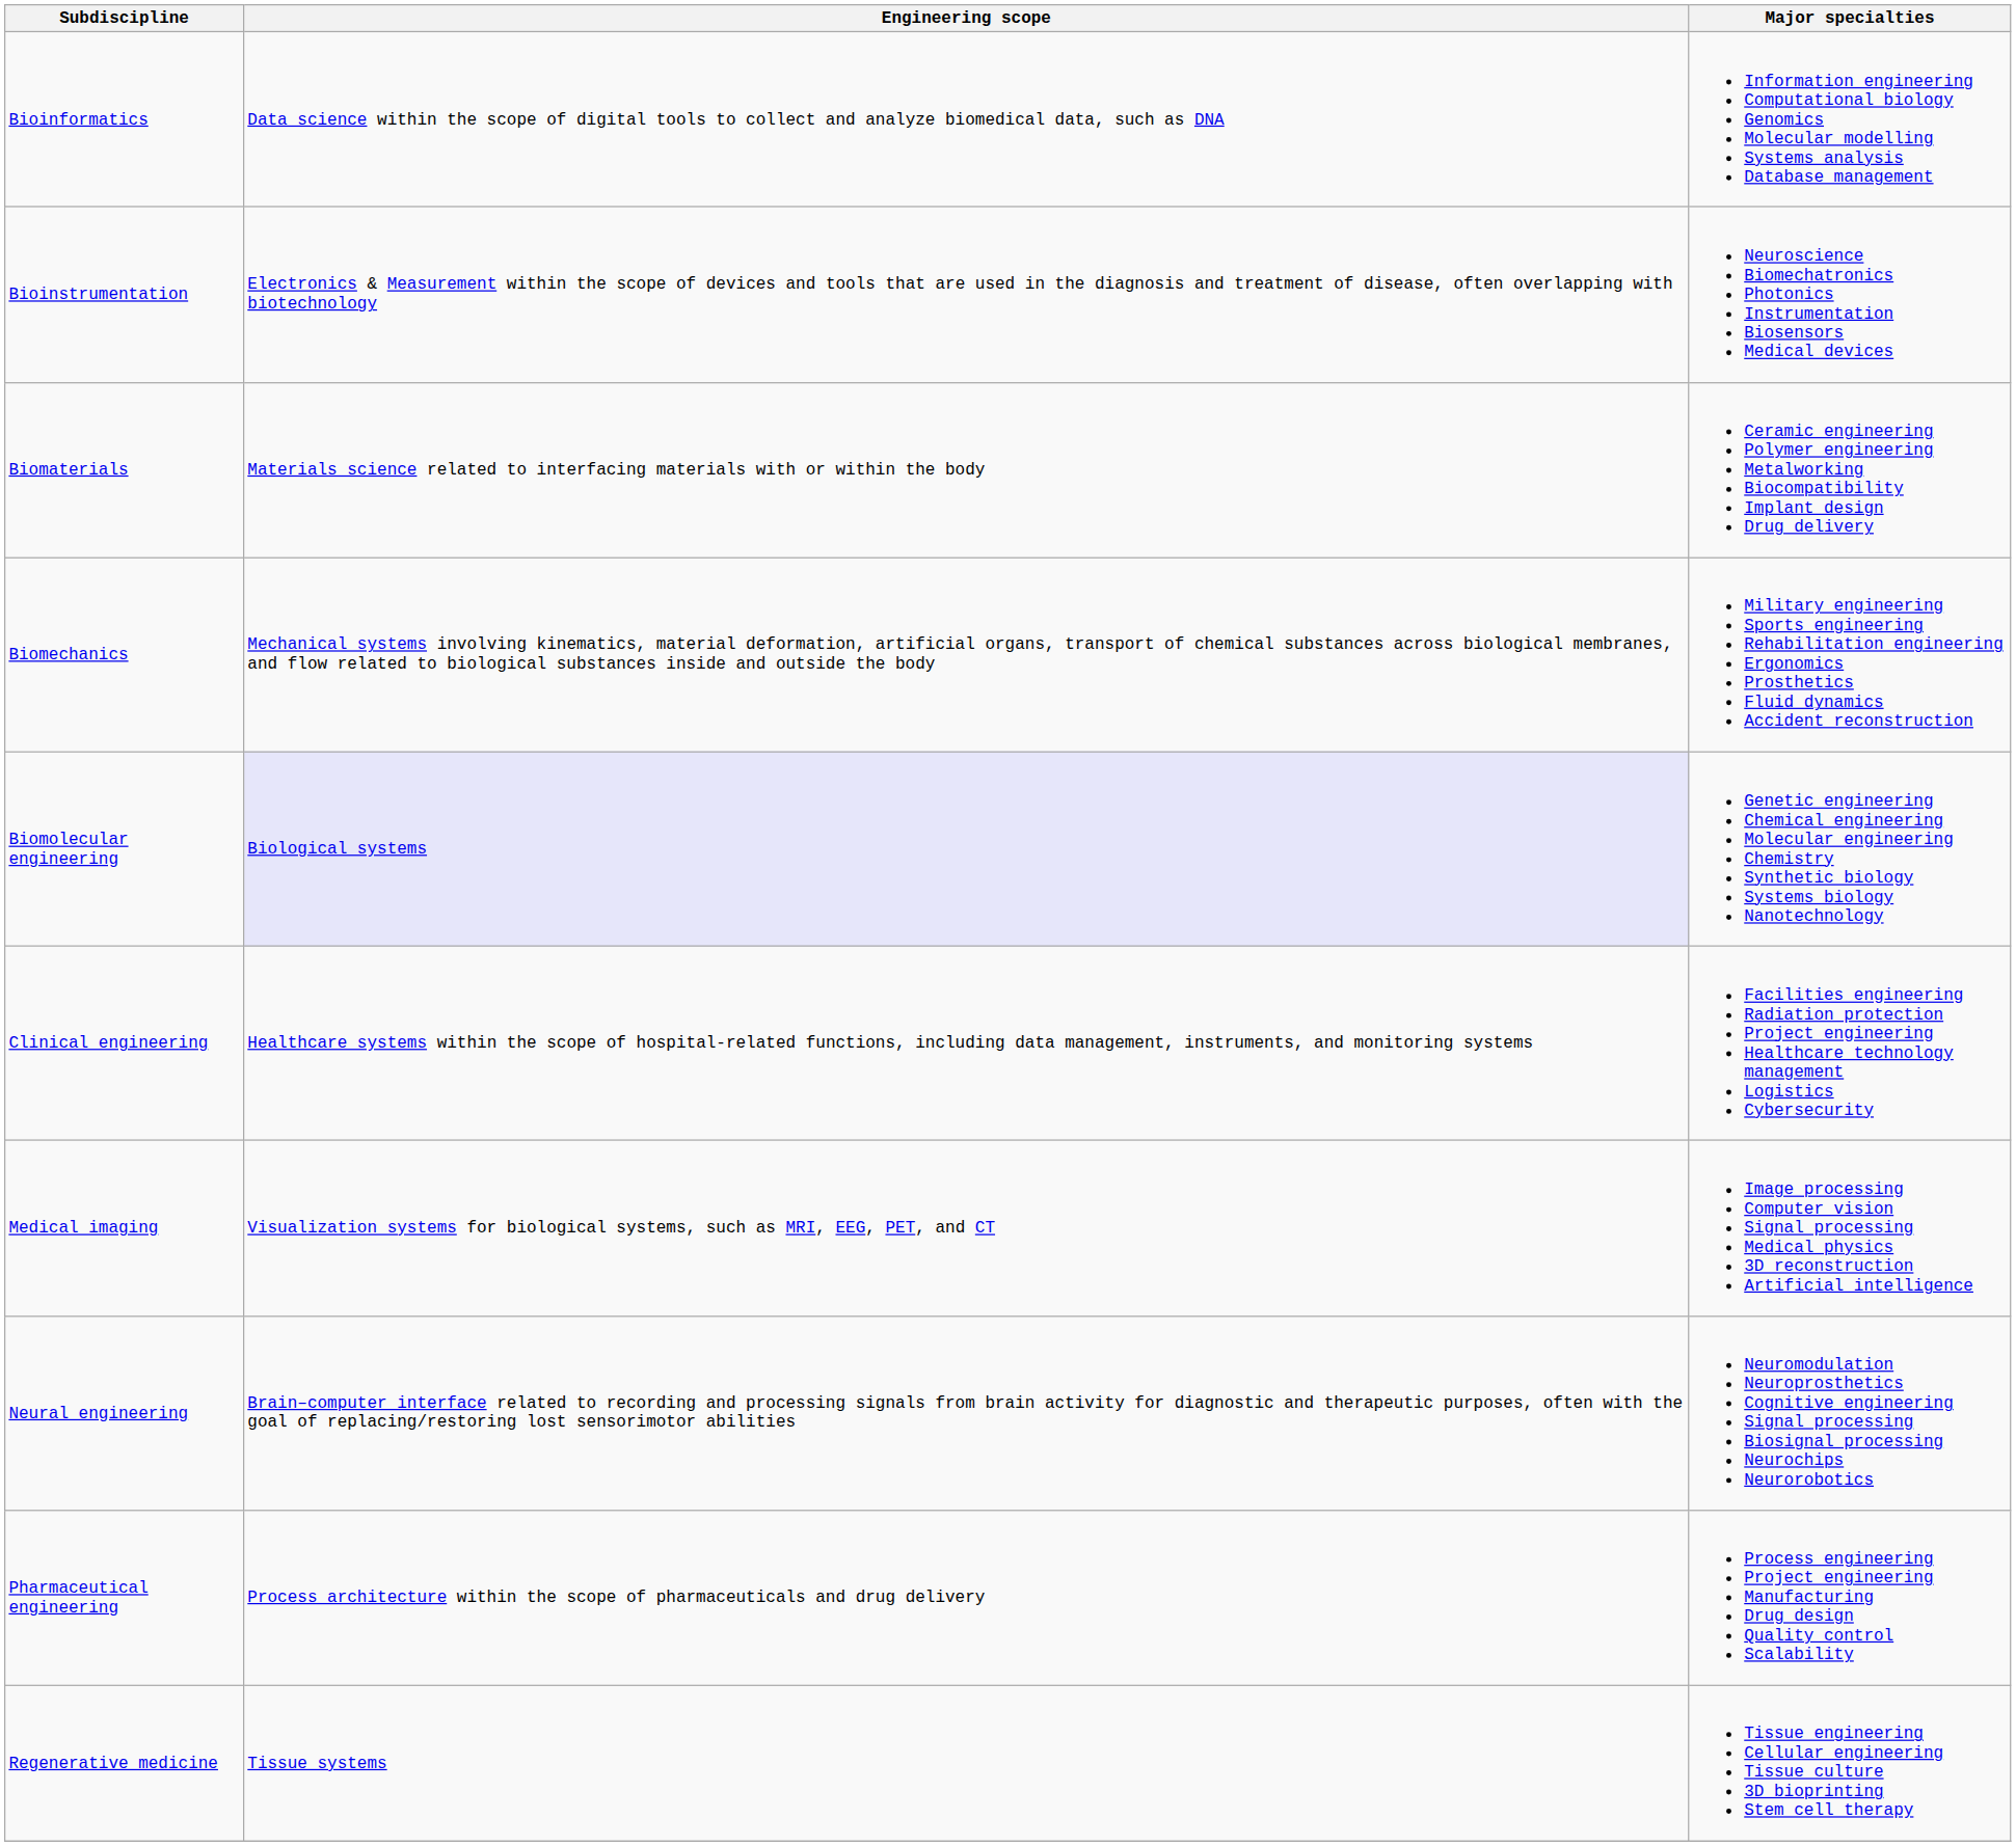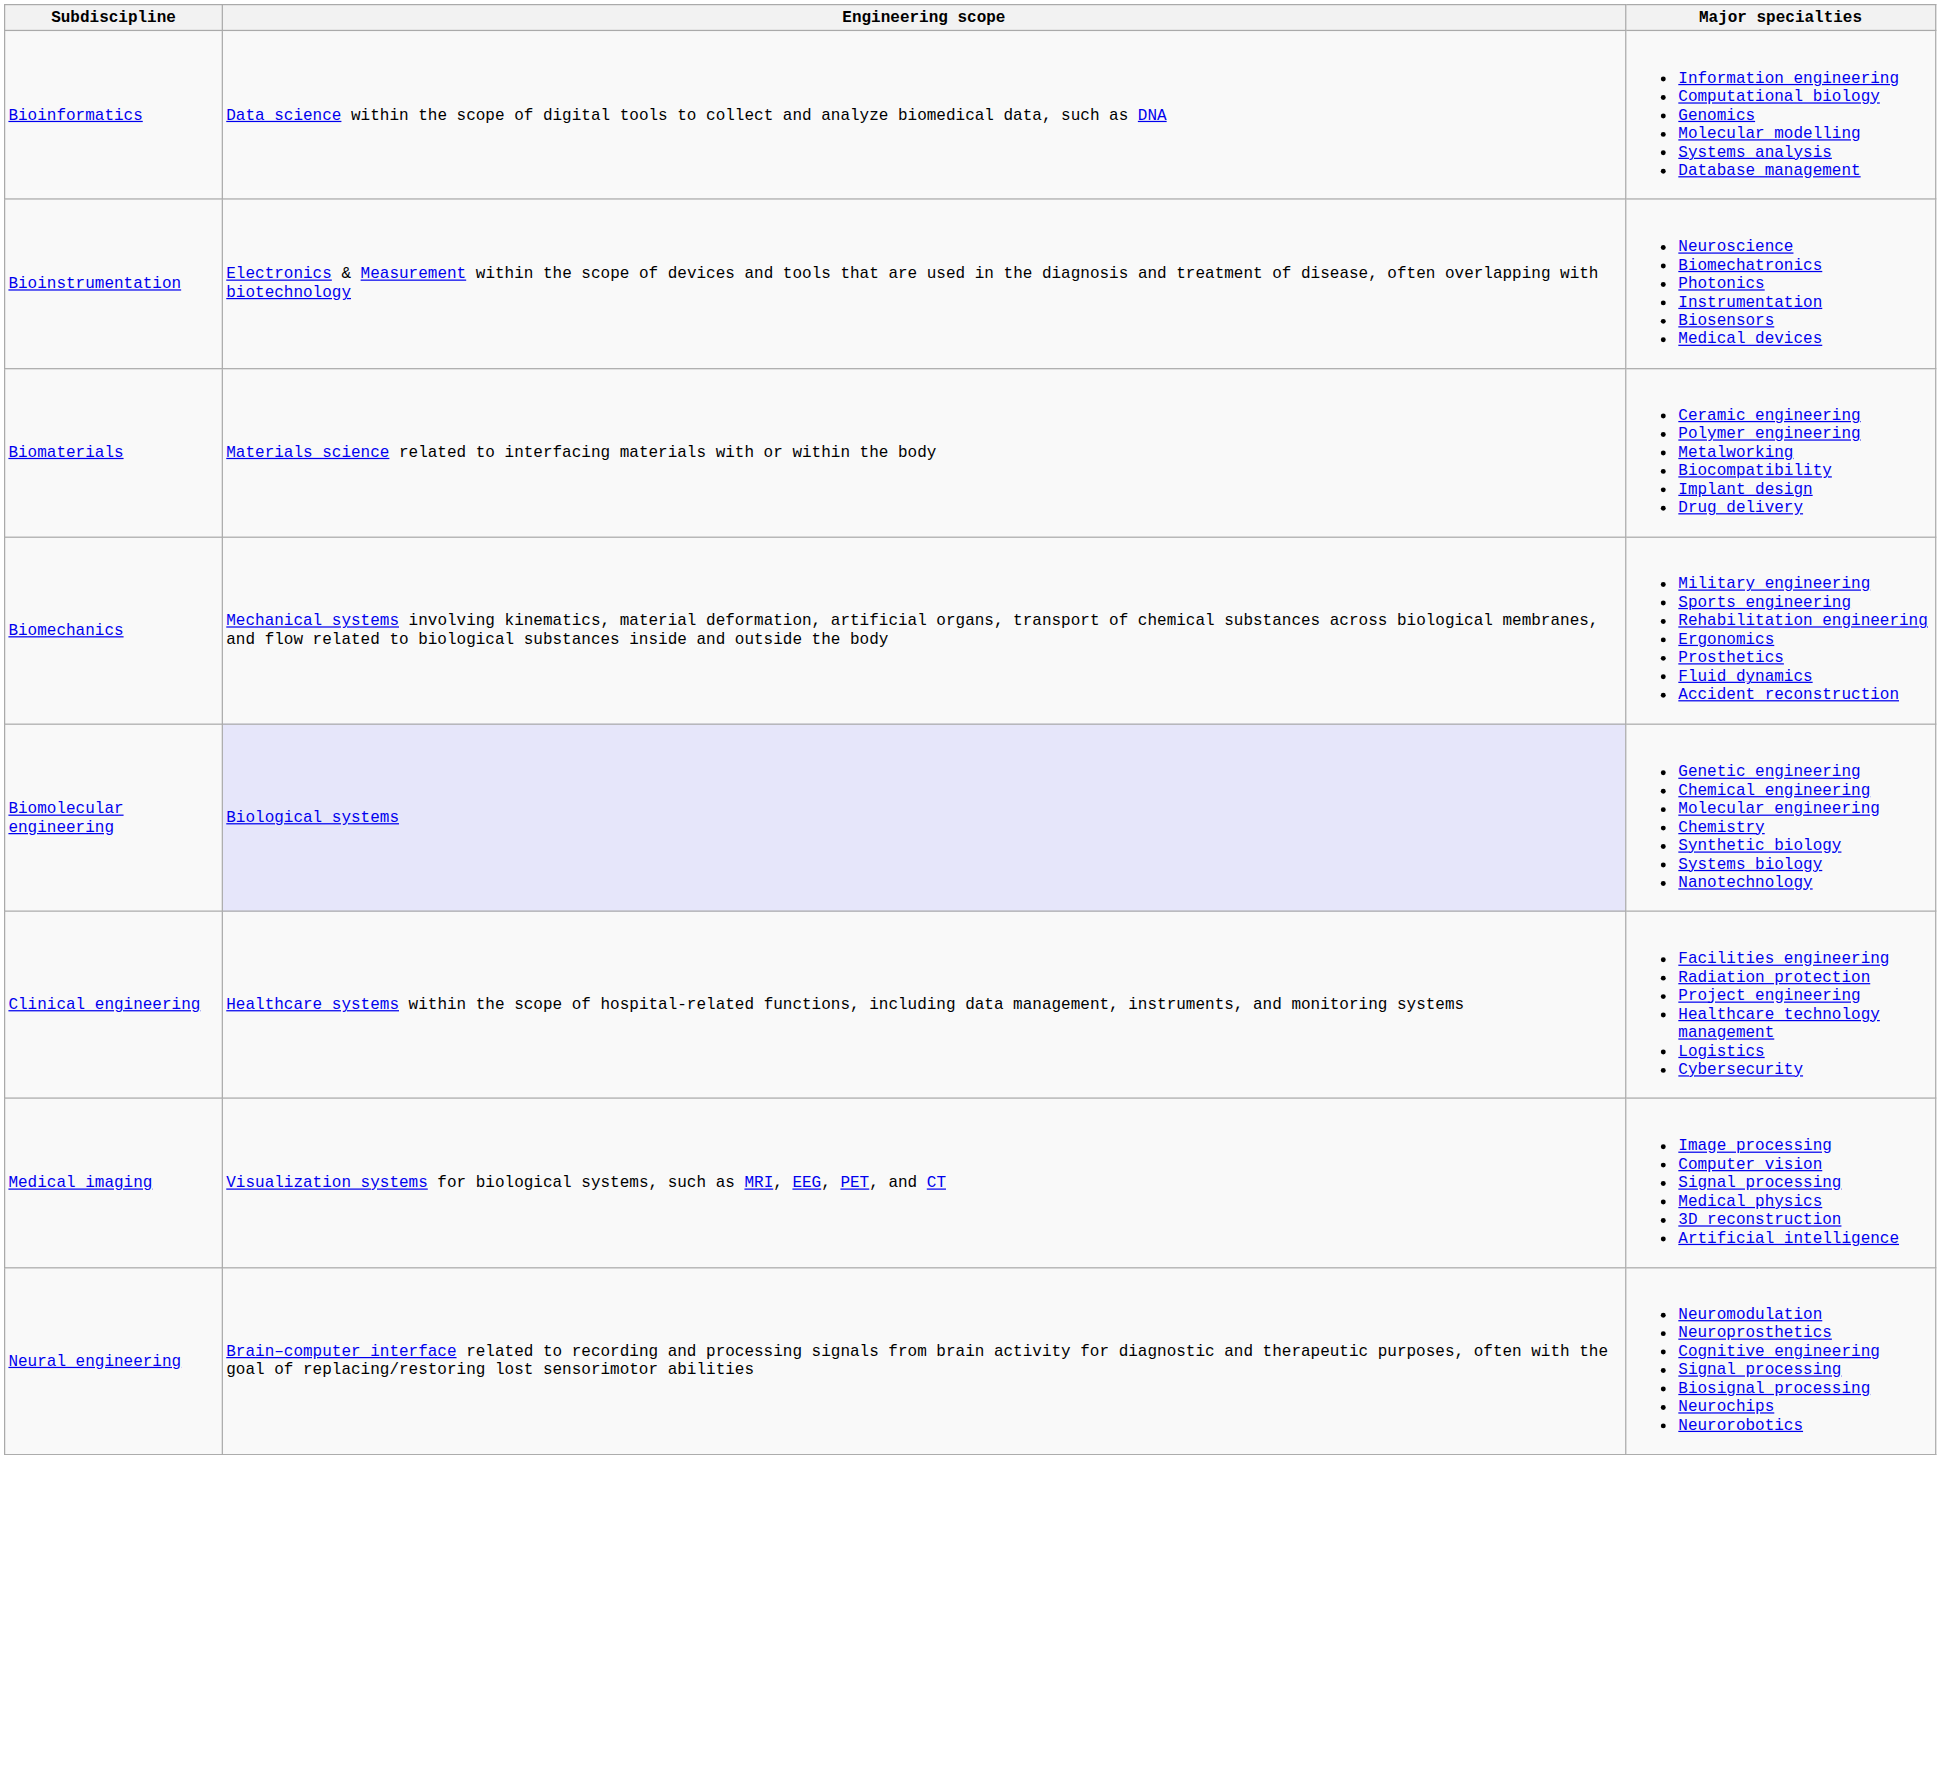 <table class="wikitable sortable">
 <tr>
 <th>Subdiscipline</th>
 <th>Engineering scope</th>
 <th>Major specialties</th>
 </tr>
 <tr>
 <td><a href='#'>Bioinformatics</a></td>
 <td><a href='#'>Data science</a> within the scope of digital tools to collect and analyze biomedical data, such as <a href='#'>DNA</a></td>
 <td><br><ul><li><a href='#'>Information engineering</a></li><li><a href='#'>Computational biology</a></li><li><a href='#'>Genomics</a></li><li><a href='#'>Molecular modelling</a></li><li><a href='#'>Systems analysis</a></li><li><a href='#'>Database management</a></li></ul></td>
 </tr>
 <tr>
 <td><a href='#'>Bioinstrumentation</a></td>
 <td><a href='#'>Electronics</a> & <a href='#'>Measurement</a> within the scope of devices and tools that are used in the diagnosis and treatment of disease, often overlapping with <a href='#'>biotechnology</a></td>
 <td><br><ul><li><a href='#'>Neuroscience</a></li><li><a href='#'>Biomechatronics</a></li><li><a href='#'>Photonics</a></li><li><a href='#'>Instrumentation</a></li><li><a href='#'>Biosensors</a></li><li><a href='#'>Medical devices</a></li></ul></td>
 </tr>
 <tr>
 <td><a href='#'>Biomaterials</a></td>
 <td><a href='#'>Materials science</a> related to interfacing materials with or within the body</td>
 <td><br><ul><li><a href='#'>Ceramic engineering</a></li><li><a href='#'>Polymer engineering</a></li><li><a href='#'>Metalworking</a></li><li><a href='#'>Biocompatibility</a></li><li><a href='#'>Implant design</a></li><li><a href='#'>Drug delivery</a></li></ul></td>
 </tr>
 <tr>
 <td><a href='#'>Biomechanics</a></td>
 <td><a href='#'>Mechanical systems</a> involving kinematics, material deformation, artificial organs, transport of chemical substances across biological membranes, and flow related to biological substances inside and outside the body</td>
 <td><br><ul><li><a href='#'>Military engineering</a></li><li><a href='#'>Sports engineering</a></li><li><a href='#'>Rehabilitation engineering</a></li><li><a href='#'>Ergonomics</a></li><li><a href='#'>Prosthetics</a></li><li><a href='#'>Fluid dynamics</a></li><li><a href='#'>Accident reconstruction</a></li></ul></td>
 </tr>
 <tr>
 <td><a href='#'>Biomolecular engineering</a></td>
 <td style="background: lavender;"><a href='#'>Biological systems</a></td>
 <td><br><ul><li><a href='#'>Genetic engineering</a></li><li><a href='#'>Chemical engineering</a></li><li><a href='#'>Molecular engineering</a></li><li><a href='#'>Chemistry</a></li><li><a href='#'>Synthetic biology</a></li><li><a href='#'>Systems biology</a></li><li><a href='#'>Nanotechnology</a></li></ul></td>
 </tr>
 <tr>
 <td><a href='#'>Clinical engineering</a></td>
 <td><a href='#'>Healthcare systems</a> within the scope of hospital-related functions, including data management, instruments, and monitoring systems</td>
 <td><br><ul><li><a href='#'>Facilities engineering</a></li><li><a href='#'>Radiation protection</a></li><li><a href='#'>Project engineering</a></li><li><a href='#'>Healthcare technology management</a></li><li><a href='#'>Logistics</a></li><li><a href='#'>Cybersecurity</a></li></ul></td>
 </tr>
 <tr>
 <td><a href='#'>Medical imaging</a></td>
 <td><a href='#'>Visualization systems</a> for biological systems, such as <a href='#'>MRI</a>, <a href='#'>EEG</a>, <a href='#'>PET</a>, and <a href='#'>CT</a></td>
 <td><br><ul><li><a href='#'>Image processing</a></li><li><a href='#'>Computer vision</a></li><li><a href='#'>Signal processing</a></li><li><a href='#'>Medical physics</a></li><li><a href='#'>3D reconstruction</a></li><li><a href='#'>Artificial intelligence</a></li></ul></td>
 </tr>
 <tr>
 <td><a href='#'>Neural engineering</a></td>
 <td><a href='#'>Brain–computer interface</a> related to recording and processing signals from brain activity for diagnostic and therapeutic purposes, often with the goal of replacing/restoring lost sensorimotor abilities</td>
 <td><br><ul><li><a href='#'>Neuromodulation</a></li><li><a href='#'>Neuroprosthetics</a></li><li><a href='#'>Cognitive engineering</a></li><li><a href='#'>Signal processing</a></li><li><a href='#'>Biosignal processing</a></li><li><a href='#'>Neurochips</a></li><li><a href='#'>Neurorobotics</a></li></ul></td>
 </tr>
 <tr>
-<td><a href='#'>Pharmaceutical engineering</a></td>
-<td><a href='#'>Process architecture</a> within the scope of pharmaceuticals and drug delivery</td>
-<td><br><ul><li><a href='#'>Process engineering</a></li><li><a href='#'>Project engineering</a></li><li><a href='#'>Manufacturing</a></li><li><a href='#'>Drug design</a></li><li><a href='#'>Quality control</a></li><li><a href='#'>Scalability</a></li></ul></td>
-</tr>
-<tr>
-<td><a href='#'>Regenerative medicine</a></td>
-<td><a href='#'>Tissue systems</a></td>
-<td><br><ul><li><a href='#'>Tissue engineering</a></li><li><a href='#'>Cellular engineering</a></li><li><a href='#'>Tissue culture</a></li><li><a href='#'>3D bioprinting</a></li><li><a href='#'>Stem cell therapy</a></li></ul></td>
-</tr>
-<tr>
 </tr>
 </table>
